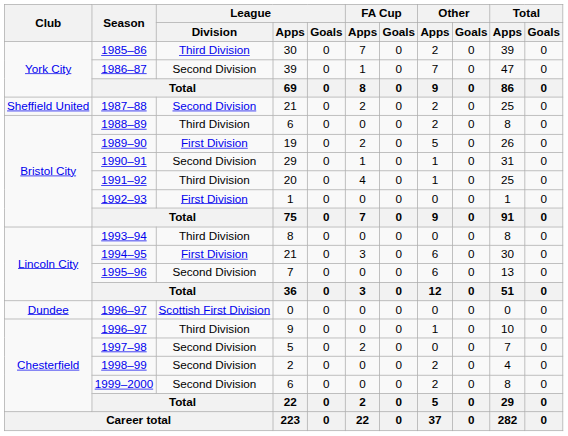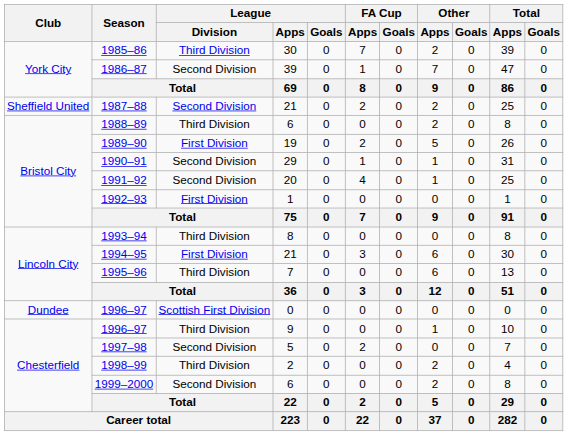 <table class="wikitable" style="text-align:center">
 <tr>
 <th rowspan="2">Club</th>
 <th rowspan="2">Season</th>
 <th colspan="3">League</th>
 <th colspan="2">FA Cup</th>
 <th colspan="2">Other</th>
 <th colspan="2">Total</th>
 </tr>
 <tr>
 <th>Division</th>
 <th>Apps</th>
 <th>Goals</th>
 <th>Apps</th>
 <th>Goals</th>
 <th>Apps</th>
 <th>Goals</th>
 <th>Apps</th>
 <th>Goals</th>
 </tr>
 <tr>
 <td rowspan="3"><a href='#'>York City</a></td>
 <td><a href='#'>1985–86</a></td>
 <td><a href='#'>Third Division</a></td>
 <td>30</td>
 <td>0</td>
 <td>7</td>
 <td>0</td>
 <td>2</td>
 <td>0</td>
 <td>39</td>
 <td>0</td>
 </tr>
 <tr>
 <td><a href='#'>1986–87</a></td>
 <td>Second Division</td>
 <td>39</td>
 <td>0</td>
 <td>1</td>
 <td>0</td>
 <td>7</td>
 <td>0</td>
 <td>47</td>
 <td>0</td>
 </tr>
 <tr>
 <th colspan="2">Total</th>
 <th>69</th>
 <th>0</th>
 <th>8</th>
 <th>0</th>
 <th>9</th>
 <th>0</th>
 <th>86</th>
 <th>0</th>
 </tr>
 <tr>
 <td><a href='#'>Sheffield United</a></td>
 <td><a href='#'>1987–88</a></td>
 <td><a href='#'>Second Division</a></td>
 <td>21</td>
 <td>0</td>
 <td>2</td>
 <td>0</td>
 <td>2</td>
 <td>0</td>
 <td>25</td>
 <td>0</td>
 </tr>
 <tr>
 <td rowspan="6"><a href='#'>Bristol City</a></td>
 <td><a href='#'>1988–89</a></td>
 <td>Third Division</td>
 <td>6</td>
 <td>0</td>
 <td>0</td>
 <td>0</td>
 <td>2</td>
 <td>0</td>
 <td>8</td>
 <td>0</td>
 </tr>
 <tr>
 <td><a href='#'>1989–90</a></td>
 <td><a href='#'>First Division</a></td>
 <td>19</td>
 <td>0</td>
 <td>2</td>
 <td>0</td>
 <td>5</td>
 <td>0</td>
 <td>26</td>
 <td>0</td>
 </tr>
 <tr>
 <td><a href='#'>1990–91</a></td>
 <td>Second Division</td>
 <td>29</td>
 <td>0</td>
 <td>1</td>
 <td>0</td>
 <td>1</td>
 <td>0</td>
 <td>31</td>
 <td>0</td>
 </tr>
 <tr>
 <td><a href='#'>1991–92</a></td>
-<td>Third Division</td>
+<td>Second Division</td>
 <td>20</td>
 <td>0</td>
 <td>4</td>
 <td>0</td>
 <td>1</td>
 <td>0</td>
 <td>25</td>
 <td>0</td>
 </tr>
 <tr>
 <td><a href='#'>1992–93</a></td>
 <td><a href='#'>First Division</a></td>
 <td>1</td>
 <td>0</td>
 <td>0</td>
 <td>0</td>
 <td>0</td>
 <td>0</td>
 <td>1</td>
 <td>0</td>
 </tr>
 <tr>
 <th colspan="2">Total</th>
 <th>75</th>
 <th>0</th>
 <th>7</th>
 <th>0</th>
 <th>9</th>
 <th>0</th>
 <th>91</th>
 <th>0</th>
 </tr>
 <tr>
 <td rowspan="4"><a href='#'>Lincoln City</a></td>
 <td><a href='#'>1993–94</a></td>
 <td>Third Division</td>
 <td>8</td>
 <td>0</td>
 <td>0</td>
 <td>0</td>
 <td>0</td>
 <td>0</td>
 <td>8</td>
 <td>0</td>
 </tr>
 <tr>
 <td><a href='#'>1994–95</a></td>
 <td><a href='#'>First Division</a></td>
 <td>21</td>
 <td>0</td>
 <td>3</td>
 <td>0</td>
 <td>6</td>
 <td>0</td>
 <td>30</td>
 <td>0</td>
 </tr>
 <tr>
 <td><a href='#'>1995–96</a></td>
-<td>Second Division</td>
+<td>Third Division</td>
 <td>7</td>
 <td>0</td>
 <td>0</td>
 <td>0</td>
 <td>6</td>
 <td>0</td>
 <td>13</td>
 <td>0</td>
 </tr>
 <tr>
 <th colspan="2">Total</th>
 <th>36</th>
 <th>0</th>
 <th>3</th>
 <th>0</th>
 <th>12</th>
 <th>0</th>
 <th>51</th>
 <th>0</th>
 </tr>
 <tr>
 <td><a href='#'>Dundee</a></td>
 <td><a href='#'>1996–97</a></td>
 <td><a href='#'>Scottish First Division</a></td>
 <td>0</td>
 <td>0</td>
 <td>0</td>
 <td>0</td>
 <td>0</td>
 <td>0</td>
 <td>0</td>
 <td>0</td>
 </tr>
 <tr>
 <td rowspan="5"><a href='#'>Chesterfield</a></td>
 <td><a href='#'>1996–97</a></td>
 <td>Third Division</td>
 <td>9</td>
 <td>0</td>
 <td>0</td>
 <td>0</td>
 <td>1</td>
 <td>0</td>
 <td>10</td>
 <td>0</td>
 </tr>
 <tr>
 <td><a href='#'>1997–98</a></td>
 <td>Second Division</td>
 <td>5</td>
 <td>0</td>
 <td>2</td>
 <td>0</td>
 <td>0</td>
 <td>0</td>
 <td>7</td>
 <td>0</td>
 </tr>
 <tr>
 <td><a href='#'>1998–99</a></td>
-<td>Second Division</td>
+<td>Third Division</td>
 <td>2</td>
 <td>0</td>
 <td>0</td>
 <td>0</td>
 <td>2</td>
 <td>0</td>
 <td>4</td>
 <td>0</td>
 </tr>
 <tr>
 <td><a href='#'>1999–2000</a></td>
 <td>Second Division</td>
 <td>6</td>
 <td>0</td>
 <td>0</td>
 <td>0</td>
 <td>2</td>
 <td>0</td>
 <td>8</td>
 <td>0</td>
 </tr>
 <tr>
 <th colspan="2">Total</th>
 <th>22</th>
 <th>0</th>
 <th>2</th>
 <th>0</th>
 <th>5</th>
 <th>0</th>
 <th>29</th>
 <th>0</th>
 </tr>
 <tr>
 <th colspan="3">Career total</th>
 <th>223</th>
 <th>0</th>
 <th>22</th>
 <th>0</th>
 <th>37</th>
 <th>0</th>
 <th>282</th>
 <th>0</th>
 </tr>
 </table>
